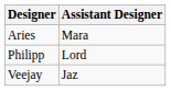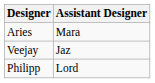 <table class="wikitable" style="text-align:">
 <tr>
 <th>Designer</th>
 <th>Assistant Designer</th>
 </tr>
 <tr>
 <td>Aries</td>
 <td>Mara</td>
 </tr>
 <tr>
+<td>Veejay</td>
+<td>Jaz</td>
+</tr>
+<tr>
 <td>Philipp</td>
 <td>Lord</td>
 </tr>
-<tr>
-<td>Veejay</td>
-<td>Jaz</td>
-</tr>
 </table>
